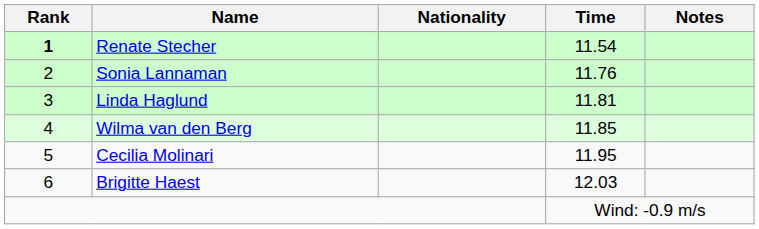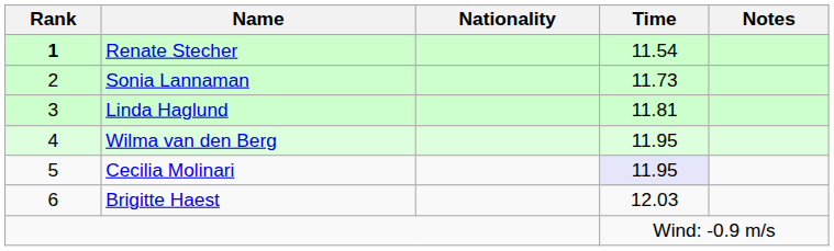 <table class="wikitable sortable" style="text-align:center;width: 55%">
 <tr>
 <th>Rank</th>
 <th>Name</th>
 <th>Nationality</th>
 <th>Time</th>
 <th>Notes</th>
 </tr>
 <tr bgcolor=ccffcc>
 <td><strong>1</strong></td>
 <td align=left><a href='#'>Renate Stecher</a></td>
 <td align=left></td>
 <td>11.54</td>
 <td></td>
 </tr>
 <tr bgcolor=ccffcc>
 <td>2</td>
 <td align=left><a href='#'>Sonia Lannaman</a></td>
 <td align=left></td>
-<td>11.76</td>
+<td>11.73</td>
 <td></td>
 </tr>
 <tr bgcolor=ccffcc>
 <td>3</td>
 <td align=left><a href='#'>Linda Haglund</a></td>
 <td align=left></td>
 <td>11.81</td>
 <td></td>
 </tr>
 <tr bgcolor=ddffdd>
 <td>4</td>
 <td align=left><a href='#'>Wilma van den Berg</a></td>
 <td align=left></td>
-<td>11.85</td>
+<td>11.95</td>
 <td></td>
 </tr>
 <tr>
 <td>5</td>
 <td align=left><a href='#'>Cecilia Molinari</a></td>
 <td align=left></td>
-<td>11.95</td>
+<td style="background: lavender;">11.95</td>
 <td></td>
 </tr>
 <tr>
 <td>6</td>
 <td align=left><a href='#'>Brigitte Haest</a></td>
 <td align=left></td>
 <td>12.03</td>
 <td></td>
 </tr>
 <tr>
 <td colspan="3"></td>
 <td colspan="2">Wind: -0.9 m/s</td>
 </tr>
 </table>
